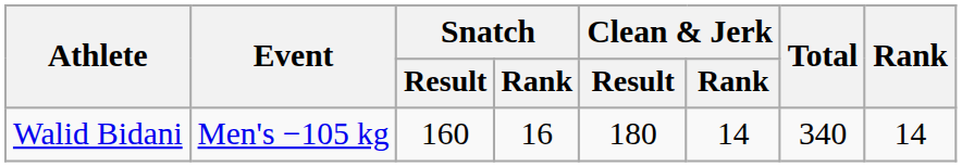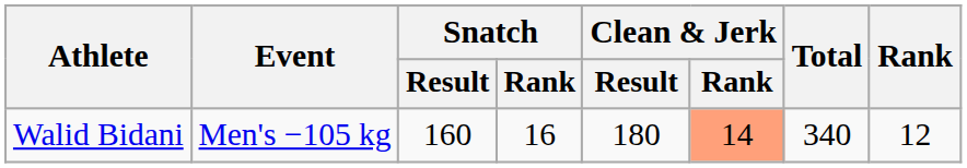 <table class="wikitable" style="font-size:90%">
 <tr>
 <th rowspan="2">Athlete</th>
 <th rowspan="2">Event</th>
 <th colspan="2">Snatch</th>
 <th colspan="2">Clean & Jerk</th>
 <th rowspan="2">Total</th>
 <th rowspan="2">Rank</th>
 </tr>
 <tr style="font-size:95%">
 <th>Result</th>
 <th>Rank</th>
 <th>Result</th>
 <th>Rank</th>
 </tr>
 <tr align=center>
 <td align=left><a href='#'>Walid Bidani</a></td>
 <td align=left><a href='#'>Men's −105 kg</a></td>
 <td>160</td>
 <td>16</td>
 <td>180</td>
-<td>14</td>
+<td style="background: lightsalmon;">14</td>
 <td>340</td>
-<td>14</td>
+<td>12</td>
 </tr>
 </table>
